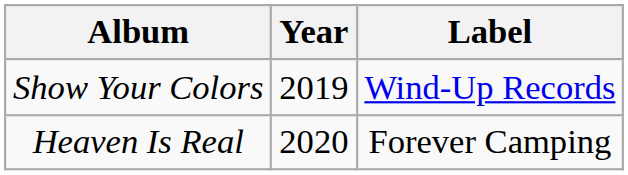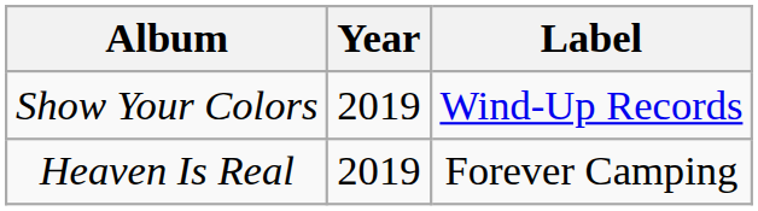 <table class="wikitable" style="text-align:center;">
 <tr>
 <th>Album</th>
 <th>Year</th>
 <th>Label</th>
 </tr>
 <tr>
 <td style="text-align:left;"><em>Show Your Colors</em></td>
 <td>2019</td>
 <td><a href='#'>Wind-Up Records</a></td>
 </tr>
 <tr>
 <td><em>Heaven Is Real</em></td>
-<td>2020</td>
+<td>2019</td>
 <td>Forever Camping</td>
 </tr>
 </table>
